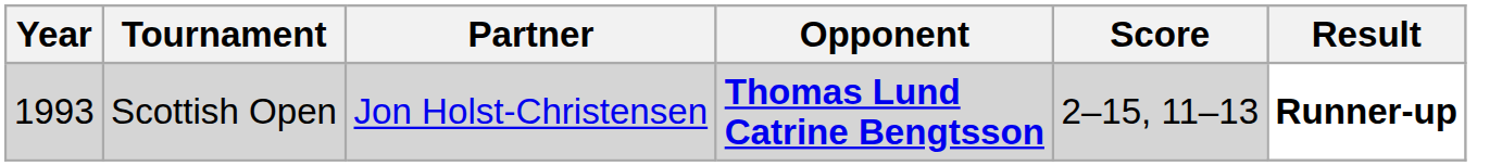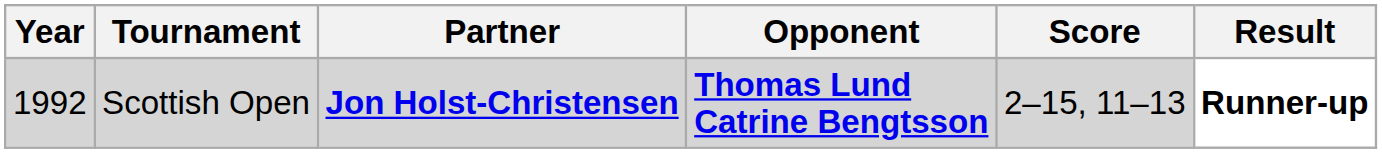 <table class="sortable wikitable" style="font-size: 90%;">
 <tr>
 <th>Year</th>
 <th>Tournament</th>
 <th>Partner</th>
 <th>Opponent</th>
 <th>Score</th>
 <th>Result</th>
 </tr>
 <tr style="background:#D5D5D5">
-<td align="center">1993</td>
+<td align="center">1992</td>
 <td align="left">Scottish Open</td>
-<td align="left"> <a href='#'>Jon Holst-Christensen</a></td>
+<td align="left"><strong> <a href='#'>Jon Holst-Christensen</a></strong></td>
 <td align="left"><strong> <a href='#'>Thomas Lund</a> <br>  <a href='#'>Catrine Bengtsson</a></strong></td>
 <td align="left">2–15, 11–13</td>
 <td style="text-align:left; background:white"> <strong>Runner-up</strong></td>
 </tr>
 </table>
